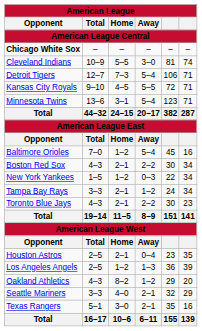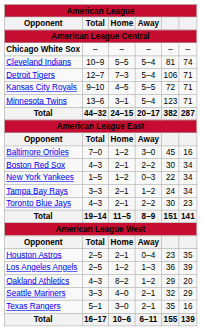 <table class="wikitable" style="font-size:85%; text-align:center;">
 <tr>
 <td colspan="7" style="text-align:center; background:#C60C30;"><span><strong>American League</strong></span></td>
 </tr>
 <tr>
 <th>Opponent</th>
 <th>Total</th>
 <th>Home</th>
 <th>Away</th>
 <th></th>
 <th></th>
 </tr>
 <tr>
 <td colspan="7" style="text-align:center; background:#C60C30;"><span><strong>American League Central</strong></span></td>
 </tr>
 <tr>
 <td style="text-align:left;"><strong>Chicago White Sox</strong></td>
 <td>–</td>
 <td>–</td>
 <td>–</td>
 <td>–</td>
 <td>–</td>
 </tr>
 <tr>
 <td style="text-align:left;"><a href='#'>Cleveland Indians</a></td>
 <td>10–9</td>
 <td>5–5</td>
-<td>3–0</td>
+<td>5–4</td>
 <td>81</td>
 <td>74</td>
 </tr>
 <tr>
 <td style="text-align:left;"><a href='#'>Detroit Tigers</a></td>
 <td>12–7</td>
 <td>7–3</td>
 <td>5–4</td>
 <td>106</td>
 <td>71</td>
 </tr>
 <tr>
 <td style="text-align:left;"><a href='#'>Kansas City Royals</a></td>
 <td>9–10</td>
 <td>4–5</td>
 <td>5–5</td>
 <td>72</td>
 <td>71</td>
 </tr>
 <tr>
 <td style="text-align:left;"><a href='#'>Minnesota Twins</a></td>
 <td>13–6</td>
 <td>3–1</td>
 <td>5–4</td>
 <td>123</td>
 <td>71</td>
 </tr>
 <tr>
 <th>Total</th>
 <th>44–32</th>
 <th>24–15</th>
 <th>20–17</th>
 <th>382</th>
 <th>287</th>
 </tr>
 <tr>
 <td colspan="7" style="text-align:center; background:#C60C30;"><span><strong>American League East</strong></span></td>
 </tr>
 <tr>
 <th>Opponent</th>
 <th>Total</th>
 <th>Home</th>
 <th>Away</th>
 <th></th>
 <th></th>
 </tr>
 <tr>
 <td style="text-align:left;"><a href='#'>Baltimore Orioles</a></td>
 <td>7–0</td>
 <td>1–2</td>
-<td>5–4</td>
+<td>3–0</td>
 <td>45</td>
 <td>16</td>
 </tr>
 <tr>
 <td style="text-align:left;"><a href='#'>Boston Red Sox</a></td>
 <td>4–3</td>
 <td>2–1</td>
 <td>2–2</td>
 <td>30</td>
 <td>34</td>
 </tr>
 <tr>
 <td style="text-align:left;"><a href='#'>New York Yankees</a></td>
 <td>1–5</td>
 <td>1–2</td>
 <td>0–3</td>
 <td>22</td>
 <td>34</td>
 </tr>
 <tr>
 <td style="text-align:left;"><a href='#'>Tampa Bay Rays</a></td>
 <td>3–3</td>
 <td>2–1</td>
 <td>1–2</td>
 <td>24</td>
 <td>34</td>
 </tr>
 <tr>
 <td style="text-align:left;"><a href='#'>Toronto Blue Jays</a></td>
 <td>4–3</td>
 <td>2–1</td>
 <td>2–2</td>
 <td>30</td>
 <td>23</td>
 </tr>
 <tr>
 <th>Total</th>
 <th>19–14</th>
 <th>11–5</th>
 <th>8–9</th>
 <th>151</th>
 <th>141</th>
 </tr>
 <tr>
 <td colspan="7" style="text-align:center; background:#C60C30;"><span><strong>American League West</strong></span></td>
 </tr>
 <tr>
 <th>Opponent</th>
 <th>Total</th>
 <th>Home</th>
 <th>Away</th>
 <th></th>
 <th></th>
 </tr>
 <tr>
 <td style="text-align:left;"><a href='#'>Houston Astros</a></td>
 <td>2–5</td>
 <td>2–1</td>
 <td>0–4</td>
 <td>23</td>
 <td>35</td>
 </tr>
 <tr>
 <td style="text-align:left;"><a href='#'>Los Angeles Angels</a></td>
 <td>2–5</td>
 <td>1–2</td>
 <td>1–3</td>
 <td>36</td>
 <td>39</td>
 </tr>
 <tr>
 <td style="text-align:left;"><a href='#'>Oakland Athletics</a></td>
 <td>4–3</td>
 <td>8–2</td>
 <td>1–2</td>
 <td>29</td>
 <td>20</td>
 </tr>
 <tr>
 <td style="text-align:left;"><a href='#'>Seattle Mariners</a></td>
 <td>3–3</td>
 <td>4–0</td>
 <td>2–1</td>
 <td>32</td>
 <td>29</td>
 </tr>
 <tr>
 <td style="text-align:left;"><a href='#'>Texas Rangers</a></td>
 <td>5–1</td>
 <td>3–0</td>
 <td>2–1</td>
 <td>35</td>
 <td>16</td>
 </tr>
 <tr>
 <th>Total</th>
 <th>16–17</th>
 <th>10–6</th>
 <th>6–11</th>
 <th>155</th>
 <th>139</th>
 </tr>
 </table>
